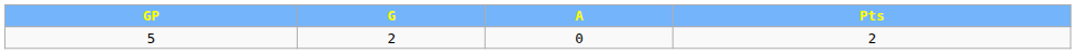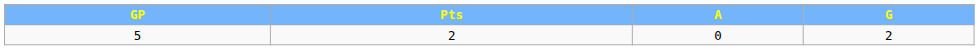 <table class="wikitable" width="80%" style="text-align:center">
 <tr style="background:#74B4FA;color:yellow;">
 <td><strong>GP</strong></td>
+<td><strong>Pts</strong></td>
+<td><strong>A</strong></td>
 <td><strong>G</strong></td>
-<td><strong>A</strong></td>
-<td><strong>Pts</strong></td>
 </tr>
 <tr>
 <td>5</td>
 <td>2</td>
 <td>0</td>
 <td>2</td>
 </tr>
 </table>
